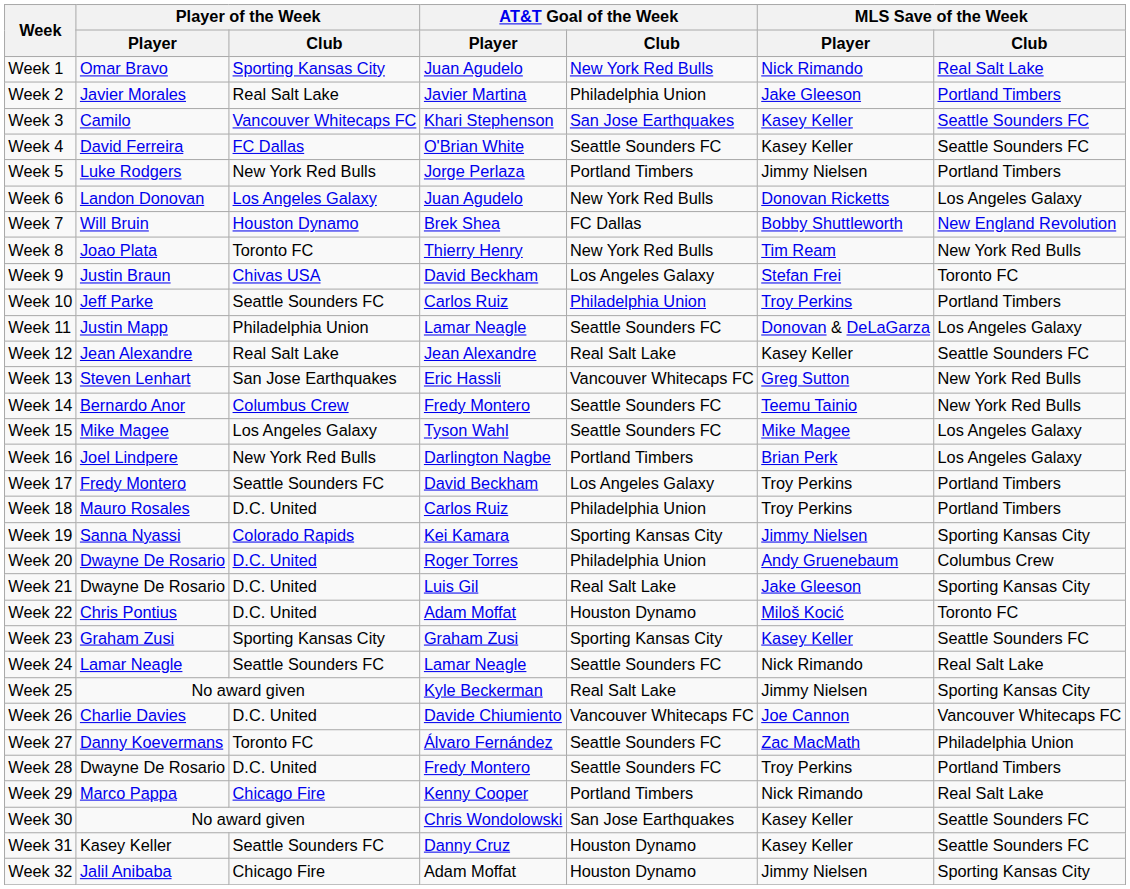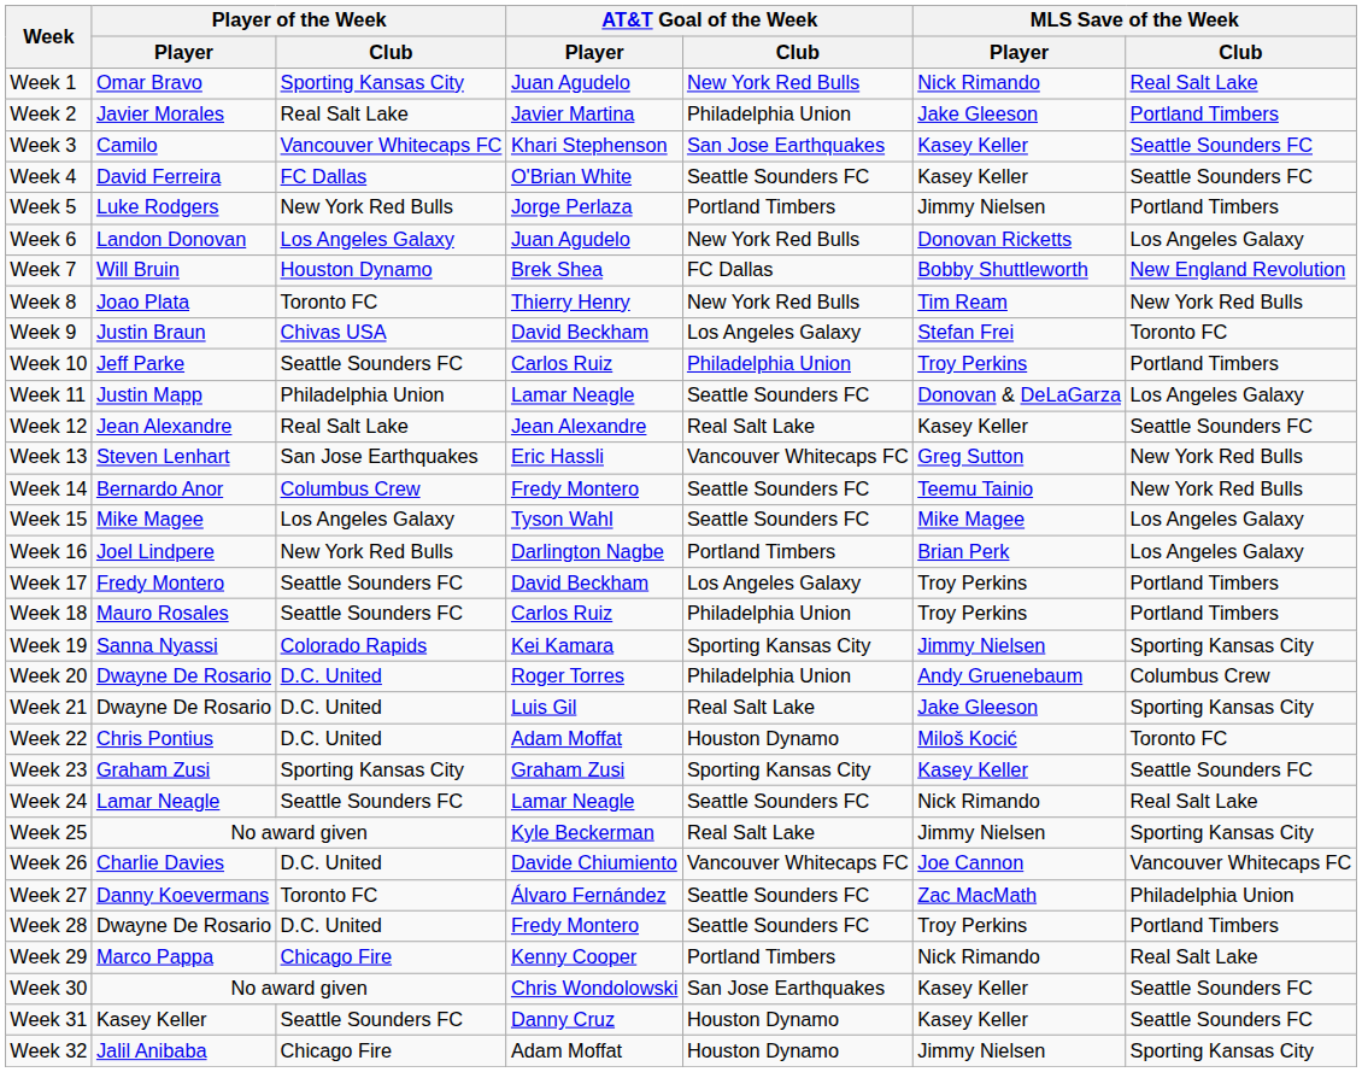 <table class="wikitable">
 <tr>
 <th rowspan="2">Week</th>
 <th colspan="2">Player of the Week</th>
 <th colspan="2"><a href='#'>AT&T</a> Goal of the Week</th>
 <th colspan="2">MLS Save of the Week</th>
 </tr>
 <tr>
 <th>Player</th>
 <th>Club</th>
 <th>Player</th>
 <th>Club</th>
 <th>Player</th>
 <th>Club</th>
 </tr>
 <tr>
 <td>Week 1</td>
 <td> <a href='#'>Omar Bravo</a></td>
 <td><a href='#'>Sporting Kansas City</a></td>
 <td> <a href='#'>Juan Agudelo</a></td>
 <td><a href='#'>New York Red Bulls</a></td>
 <td> <a href='#'>Nick Rimando</a></td>
 <td><a href='#'>Real Salt Lake</a></td>
 </tr>
 <tr>
 <td>Week 2</td>
 <td> <a href='#'>Javier Morales</a></td>
 <td>Real Salt Lake</td>
 <td> <a href='#'>Javier Martina</a></td>
 <td>Philadelphia Union</td>
 <td> <a href='#'>Jake Gleeson</a></td>
 <td><a href='#'>Portland Timbers</a></td>
 </tr>
 <tr>
 <td>Week 3</td>
 <td> <a href='#'>Camilo</a></td>
 <td><a href='#'>Vancouver Whitecaps FC</a></td>
 <td> <a href='#'>Khari Stephenson</a></td>
 <td><a href='#'>San Jose Earthquakes</a></td>
 <td> <a href='#'>Kasey Keller</a></td>
 <td><a href='#'>Seattle Sounders FC</a></td>
 </tr>
 <tr>
 <td>Week 4</td>
 <td> <a href='#'>David Ferreira</a></td>
 <td><a href='#'>FC Dallas</a></td>
 <td> <a href='#'>O'Brian White</a></td>
 <td>Seattle Sounders FC</td>
 <td> Kasey Keller</td>
 <td>Seattle Sounders FC</td>
 </tr>
 <tr>
 <td>Week 5</td>
 <td> <a href='#'>Luke Rodgers</a></td>
 <td>New York Red Bulls</td>
 <td> <a href='#'>Jorge Perlaza</a></td>
 <td>Portland Timbers</td>
 <td> Jimmy Nielsen</td>
 <td>Portland Timbers</td>
 </tr>
 <tr>
 <td>Week 6</td>
 <td> <a href='#'>Landon Donovan</a></td>
 <td><a href='#'>Los Angeles Galaxy</a></td>
 <td> <a href='#'>Juan Agudelo</a></td>
 <td>New York Red Bulls</td>
 <td> <a href='#'>Donovan Ricketts</a></td>
 <td>Los Angeles Galaxy</td>
 </tr>
 <tr>
 <td>Week 7</td>
 <td> <a href='#'>Will Bruin</a></td>
 <td><a href='#'>Houston Dynamo</a></td>
 <td> <a href='#'>Brek Shea</a></td>
 <td>FC Dallas</td>
 <td> <a href='#'>Bobby Shuttleworth</a></td>
 <td><a href='#'>New England Revolution</a></td>
 </tr>
 <tr>
 <td>Week 8</td>
 <td> <a href='#'>Joao Plata</a></td>
 <td>Toronto FC</td>
 <td> <a href='#'>Thierry Henry</a></td>
 <td>New York Red Bulls</td>
 <td> <a href='#'>Tim Ream</a></td>
 <td>New York Red Bulls</td>
 </tr>
 <tr>
 <td>Week 9</td>
 <td> <a href='#'>Justin Braun</a></td>
 <td><a href='#'>Chivas USA</a></td>
 <td> <a href='#'>David Beckham</a></td>
 <td>Los Angeles Galaxy</td>
 <td> <a href='#'>Stefan Frei</a></td>
 <td>Toronto FC</td>
 </tr>
 <tr>
 <td>Week 10</td>
 <td> <a href='#'>Jeff Parke</a></td>
 <td>Seattle Sounders FC</td>
 <td> <a href='#'>Carlos Ruiz</a></td>
 <td><a href='#'>Philadelphia Union</a></td>
 <td> <a href='#'>Troy Perkins</a></td>
 <td>Portland Timbers</td>
 </tr>
 <tr>
 <td>Week 11</td>
 <td> <a href='#'>Justin Mapp</a></td>
 <td>Philadelphia Union</td>
 <td> <a href='#'>Lamar Neagle</a></td>
 <td>Seattle Sounders FC</td>
 <td> <a href='#'>Donovan</a> & <a href='#'>DeLaGarza</a></td>
 <td>Los Angeles Galaxy</td>
 </tr>
 <tr>
 <td>Week 12</td>
 <td> <a href='#'>Jean Alexandre</a></td>
 <td>Real Salt Lake</td>
 <td> <a href='#'>Jean Alexandre</a></td>
 <td>Real Salt Lake</td>
 <td> Kasey Keller</td>
 <td>Seattle Sounders FC</td>
 </tr>
 <tr>
 <td>Week 13</td>
 <td> <a href='#'>Steven Lenhart</a></td>
 <td>San Jose Earthquakes</td>
 <td> <a href='#'>Eric Hassli</a></td>
 <td>Vancouver Whitecaps FC</td>
 <td> <a href='#'>Greg Sutton</a></td>
 <td>New York Red Bulls</td>
 </tr>
 <tr>
 <td>Week 14</td>
 <td> <a href='#'>Bernardo Anor</a></td>
 <td><a href='#'>Columbus Crew</a></td>
 <td> <a href='#'>Fredy Montero</a></td>
 <td>Seattle Sounders FC</td>
 <td> <a href='#'>Teemu Tainio</a></td>
 <td>New York Red Bulls</td>
 </tr>
 <tr>
 <td>Week 15</td>
 <td> <a href='#'>Mike Magee</a></td>
 <td>Los Angeles Galaxy</td>
 <td> <a href='#'>Tyson Wahl</a></td>
 <td>Seattle Sounders FC</td>
 <td> <a href='#'>Mike Magee</a></td>
 <td>Los Angeles Galaxy</td>
 </tr>
 <tr>
 <td>Week 16</td>
 <td> <a href='#'>Joel Lindpere</a></td>
 <td>New York Red Bulls</td>
 <td> <a href='#'>Darlington Nagbe</a></td>
 <td>Portland Timbers</td>
 <td> <a href='#'>Brian Perk</a></td>
 <td>Los Angeles Galaxy</td>
 </tr>
 <tr>
 <td>Week 17</td>
 <td> <a href='#'>Fredy Montero</a></td>
 <td>Seattle Sounders FC</td>
 <td> <a href='#'>David Beckham</a></td>
 <td>Los Angeles Galaxy</td>
 <td> Troy Perkins</td>
 <td>Portland Timbers</td>
 </tr>
 <tr>
 <td>Week 18</td>
 <td> <a href='#'>Mauro Rosales</a></td>
-<td>D.C. United</td>
+<td>Seattle Sounders FC</td>
 <td> <a href='#'>Carlos Ruiz</a></td>
 <td>Philadelphia Union</td>
 <td> Troy Perkins</td>
 <td>Portland Timbers</td>
 </tr>
 <tr>
 <td>Week 19</td>
 <td> <a href='#'>Sanna Nyassi</a></td>
 <td><a href='#'>Colorado Rapids</a></td>
 <td> <a href='#'>Kei Kamara</a></td>
 <td>Sporting Kansas City</td>
 <td> <a href='#'>Jimmy Nielsen</a></td>
 <td>Sporting Kansas City</td>
 </tr>
 <tr>
 <td>Week 20</td>
 <td> <a href='#'>Dwayne De Rosario</a></td>
 <td><a href='#'>D.C. United</a></td>
 <td> <a href='#'>Roger Torres</a></td>
 <td>Philadelphia Union</td>
 <td> <a href='#'>Andy Gruenebaum</a></td>
 <td>Columbus Crew</td>
 </tr>
 <tr>
 <td>Week 21</td>
 <td> Dwayne De Rosario</td>
 <td>D.C. United</td>
 <td> <a href='#'>Luis Gil</a></td>
 <td>Real Salt Lake</td>
 <td> <a href='#'>Jake Gleeson</a></td>
 <td>Sporting Kansas City</td>
 </tr>
 <tr>
 <td>Week 22</td>
 <td> <a href='#'>Chris Pontius</a></td>
 <td>D.C. United</td>
 <td> <a href='#'>Adam Moffat</a></td>
 <td>Houston Dynamo</td>
 <td> <a href='#'>Miloš Kocić</a></td>
 <td>Toronto FC</td>
 </tr>
 <tr>
 <td>Week 23</td>
 <td> <a href='#'>Graham Zusi</a></td>
 <td>Sporting Kansas City</td>
 <td> <a href='#'>Graham Zusi</a></td>
 <td>Sporting Kansas City</td>
 <td> <a href='#'>Kasey Keller</a></td>
 <td>Seattle Sounders FC</td>
 </tr>
 <tr>
 <td>Week 24</td>
 <td> <a href='#'>Lamar Neagle</a></td>
 <td>Seattle Sounders FC</td>
 <td> <a href='#'>Lamar Neagle</a></td>
 <td>Seattle Sounders FC</td>
 <td> Nick Rimando</td>
 <td>Real Salt Lake</td>
 </tr>
 <tr>
 <td>Week 25</td>
 <td colspan=2 style="text-align:center;">No award given</td>
 <td> <a href='#'>Kyle Beckerman</a></td>
 <td>Real Salt Lake</td>
 <td> Jimmy Nielsen</td>
 <td>Sporting Kansas City</td>
 </tr>
 <tr>
 <td>Week 26</td>
 <td> <a href='#'>Charlie Davies</a></td>
 <td>D.C. United</td>
 <td> <a href='#'>Davide Chiumiento</a></td>
 <td>Vancouver Whitecaps FC</td>
 <td> <a href='#'>Joe Cannon</a></td>
 <td>Vancouver Whitecaps FC</td>
 </tr>
 <tr>
 <td>Week 27</td>
 <td> <a href='#'>Danny Koevermans</a></td>
 <td>Toronto FC</td>
 <td> <a href='#'>Álvaro Fernández</a></td>
 <td>Seattle Sounders FC</td>
 <td> <a href='#'>Zac MacMath</a></td>
 <td>Philadelphia Union</td>
 </tr>
 <tr>
 <td>Week 28</td>
 <td> Dwayne De Rosario</td>
 <td>D.C. United</td>
 <td> <a href='#'>Fredy Montero</a></td>
 <td>Seattle Sounders FC</td>
 <td> Troy Perkins</td>
 <td>Portland Timbers</td>
 </tr>
 <tr>
 <td>Week 29</td>
 <td> <a href='#'>Marco Pappa</a></td>
 <td><a href='#'>Chicago Fire</a></td>
 <td> <a href='#'>Kenny Cooper</a></td>
 <td>Portland Timbers</td>
 <td> Nick Rimando</td>
 <td>Real Salt Lake</td>
 </tr>
 <tr>
 <td>Week 30</td>
 <td colspan=2 style="text-align:center;">No award given</td>
 <td> <a href='#'>Chris Wondolowski</a></td>
 <td>San Jose Earthquakes</td>
 <td> Kasey Keller</td>
 <td>Seattle Sounders FC</td>
 </tr>
 <tr>
 <td>Week 31</td>
 <td> Kasey Keller</td>
 <td>Seattle Sounders FC</td>
 <td> <a href='#'>Danny Cruz</a></td>
 <td>Houston Dynamo</td>
 <td> Kasey Keller</td>
 <td>Seattle Sounders FC</td>
 </tr>
 <tr>
 <td>Week 32</td>
 <td> <a href='#'>Jalil Anibaba</a></td>
 <td>Chicago Fire</td>
 <td> Adam Moffat</td>
 <td>Houston Dynamo</td>
 <td> Jimmy Nielsen</td>
 <td>Sporting Kansas City</td>
 </tr>
 </table>
